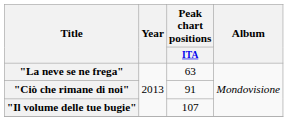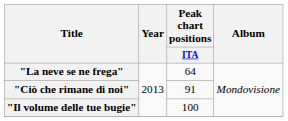 <table class="wikitable plainrowheaders" style="text-align:center;" border="1">
 <tr>
 <th scope="col" rowspan="2">Title</th>
 <th scope="col" rowspan="2">Year</th>
 <th scope="col" colspan="1">Peak chart positions</th>
 <th scope="col" rowspan="2">Album</th>
 </tr>
 <tr>
 <th scope="col" style="width:3em;font-size:85%;"><a href='#'>ITA</a><br></th>
 </tr>
 <tr>
 <th scope="row">"La neve se ne frega"</th>
 <td rowspan="3">2013</td>
-<td>63</td>
+<td>64</td>
 <td rowspan="3"><em>Mondovisione</em></td>
 </tr>
 <tr>
 <th scope="row">"Ciò che rimane di noi"</th>
 <td>91</td>
 </tr>
 <tr>
 <th scope="row">"Il volume delle tue bugie"</th>
-<td>107</td>
+<td>100</td>
 </tr>
 <tr>
 </tr>
 </table>
